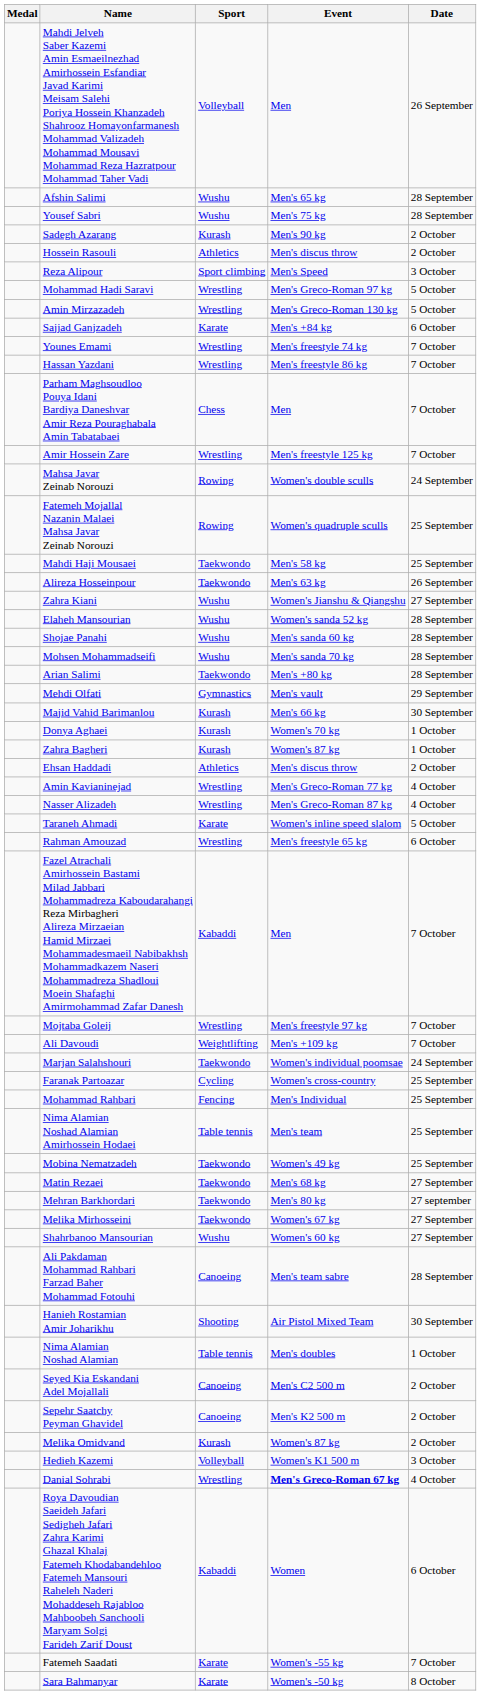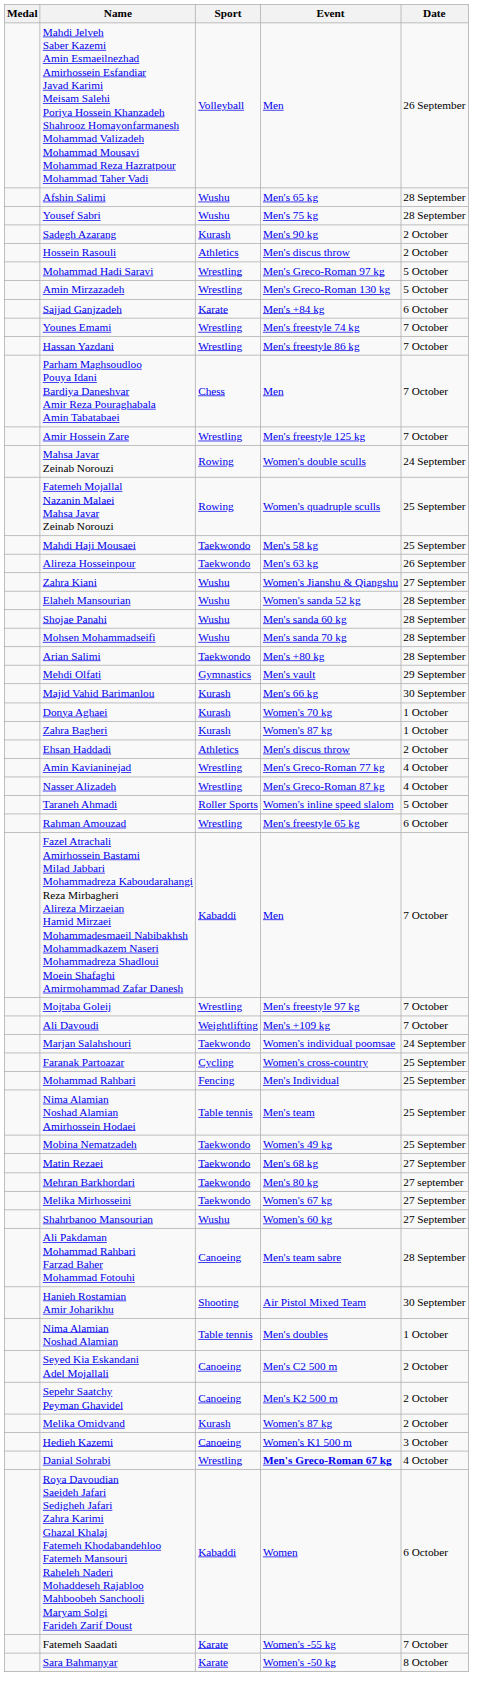 <table class="wikitable sortable"  style="font-size:95%">
 <tr>
 <th>Medal</th>
 <th>Name</th>
 <th>Sport</th>
 <th>Event</th>
 <th>Date</th>
 </tr>
 <tr>
 <td></td>
 <td><a href='#'>Mahdi Jelveh</a><br><a href='#'>Saber Kazemi</a><br><a href='#'>Amin Esmaeilnezhad</a><br><a href='#'>Amirhossein Esfandiar</a><br><a href='#'>Javad Karimi</a><br><a href='#'>Meisam Salehi</a><br><a href='#'>Poriya Hossein Khanzadeh</a><br><a href='#'>Shahrooz Homayonfarmanesh</a><br><a href='#'>Mohammad Valizadeh</a><br><a href='#'>Mohammad Mousavi</a> <br><a href='#'>Mohammad Reza Hazratpour</a><br><a href='#'>Mohammad Taher Vadi</a></td>
 <td><a href='#'>Volleyball</a></td>
 <td><a href='#'>Men</a></td>
 <td>26 September</td>
 </tr>
 <tr>
 <td></td>
 <td><a href='#'>Afshin Salimi</a></td>
 <td><a href='#'>Wushu</a></td>
 <td><a href='#'>Men's 65 kg</a></td>
 <td>28 September</td>
 </tr>
 <tr>
 <td></td>
 <td><a href='#'>Yousef Sabri</a></td>
 <td><a href='#'>Wushu</a></td>
 <td><a href='#'>Men's 75 kg</a></td>
 <td>28 September</td>
 </tr>
 <tr>
 <td></td>
 <td><a href='#'>Sadegh Azarang</a></td>
 <td><a href='#'>Kurash</a></td>
 <td><a href='#'>Men's 90 kg</a></td>
 <td>2 October</td>
 </tr>
 <tr>
 <td></td>
 <td><a href='#'>Hossein Rasouli</a></td>
 <td><a href='#'>Athletics</a></td>
 <td><a href='#'>Men's discus throw</a></td>
 <td>2 October</td>
-</tr>
-<tr>
-<td></td>
-<td><a href='#'>Reza Alipour</a></td>
-<td><a href='#'>Sport climbing</a></td>
-<td><a href='#'>Men's Speed</a></td>
-<td>3 October</td>
 </tr>
 <tr>
 <td></td>
 <td><a href='#'>Mohammad Hadi Saravi</a></td>
 <td><a href='#'>Wrestling</a></td>
 <td><a href='#'>Men's Greco-Roman 97 kg</a></td>
 <td>5 October</td>
 </tr>
 <tr>
 <td></td>
 <td><a href='#'>Amin Mirzazadeh</a></td>
 <td><a href='#'>Wrestling</a></td>
 <td><a href='#'>Men's Greco-Roman 130 kg</a></td>
 <td>5 October</td>
 </tr>
 <tr>
 <td></td>
 <td><a href='#'>Sajjad Ganjzadeh</a></td>
 <td><a href='#'>Karate</a></td>
 <td><a href='#'>Men's +84 kg</a></td>
 <td>6 October</td>
 </tr>
 <tr>
 <td></td>
 <td><a href='#'>Younes Emami</a></td>
 <td><a href='#'>Wrestling</a></td>
 <td><a href='#'>Men's freestyle 74 kg</a></td>
 <td>7 October</td>
 </tr>
 <tr>
 <td></td>
 <td><a href='#'>Hassan Yazdani</a></td>
 <td><a href='#'>Wrestling</a></td>
 <td><a href='#'>Men's freestyle 86 kg</a></td>
 <td>7 October</td>
 </tr>
 <tr>
 <td></td>
 <td><a href='#'>Parham Maghsoudloo</a><br><a href='#'>Pouya Idani</a><br><a href='#'>Bardiya Daneshvar</a><br><a href='#'>Amir Reza Pouraghabala</a><br><a href='#'>Amin Tabatabaei</a></td>
 <td><a href='#'>Chess</a></td>
 <td><a href='#'>Men</a></td>
 <td>7 October</td>
 </tr>
 <tr>
 <td></td>
 <td><a href='#'>Amir Hossein Zare</a></td>
 <td><a href='#'>Wrestling</a></td>
 <td><a href='#'>Men's freestyle 125 kg</a></td>
 <td>7 October</td>
 </tr>
 <tr>
 <td></td>
 <td><a href='#'>Mahsa Javar</a><br>Zeinab Norouzi</td>
 <td><a href='#'>Rowing</a></td>
 <td><a href='#'>Women's double sculls</a></td>
 <td>24 September</td>
 </tr>
 <tr>
 <td></td>
 <td><a href='#'>Fatemeh Mojallal</a><br><a href='#'>Nazanin Malaei</a><br><a href='#'>Mahsa Javar</a><br>Zeinab Norouzi</td>
 <td><a href='#'>Rowing</a></td>
 <td><a href='#'>Women's quadruple sculls</a></td>
 <td>25 September</td>
 </tr>
 <tr>
 <td></td>
 <td><a href='#'>Mahdi Haji Mousaei</a></td>
 <td><a href='#'>Taekwondo</a></td>
 <td><a href='#'>Men's 58 kg</a></td>
 <td>25 September</td>
 </tr>
 <tr>
 <td></td>
 <td><a href='#'>Alireza Hosseinpour</a></td>
 <td><a href='#'>Taekwondo</a></td>
 <td><a href='#'>Men's 63 kg</a></td>
 <td>26 September</td>
 </tr>
 <tr>
 <td></td>
 <td><a href='#'>Zahra Kiani</a></td>
 <td><a href='#'>Wushu</a></td>
 <td><a href='#'>Women's Jianshu & Qiangshu</a></td>
 <td>27 September</td>
 </tr>
 <tr>
 <td></td>
 <td><a href='#'>Elaheh Mansourian</a></td>
 <td><a href='#'>Wushu</a></td>
 <td><a href='#'>Women's sanda 52 kg</a></td>
 <td>28 September</td>
 </tr>
 <tr>
 <td></td>
 <td><a href='#'>Shojae Panahi</a></td>
 <td><a href='#'>Wushu</a></td>
 <td><a href='#'>Men's sanda 60 kg</a></td>
 <td>28 September</td>
 </tr>
 <tr>
 <td></td>
 <td><a href='#'>Mohsen Mohammadseifi</a></td>
 <td><a href='#'>Wushu</a></td>
 <td><a href='#'>Men's sanda 70 kg</a></td>
 <td>28 September</td>
 </tr>
 <tr>
 <td></td>
 <td><a href='#'>Arian Salimi</a></td>
 <td><a href='#'>Taekwondo</a></td>
 <td><a href='#'>Men's +80 kg</a></td>
 <td>28 September</td>
 </tr>
 <tr>
 <td></td>
 <td><a href='#'>Mehdi Olfati</a></td>
 <td><a href='#'>Gymnastics</a></td>
 <td><a href='#'>Men's vault</a></td>
 <td>29 September</td>
 </tr>
 <tr>
 <td></td>
 <td><a href='#'>Majid Vahid Barimanlou</a></td>
 <td><a href='#'>Kurash</a></td>
 <td><a href='#'>Men's 66 kg</a></td>
 <td>30 September</td>
 </tr>
 <tr>
 <td></td>
 <td><a href='#'>Donya Aghaei</a></td>
 <td><a href='#'>Kurash</a></td>
 <td><a href='#'>Women's 70 kg</a></td>
 <td>1 October</td>
 </tr>
 <tr>
 <td></td>
 <td><a href='#'>Zahra Bagheri</a></td>
 <td><a href='#'>Kurash</a></td>
 <td><a href='#'>Women's 87 kg</a></td>
 <td>1 October</td>
 </tr>
 <tr>
 <td></td>
 <td><a href='#'>Ehsan Haddadi</a></td>
 <td><a href='#'>Athletics</a></td>
 <td><a href='#'>Men's discus throw</a></td>
 <td>2 October</td>
 </tr>
 <tr>
 <td></td>
 <td><a href='#'>Amin Kavianinejad</a></td>
 <td><a href='#'>Wrestling</a></td>
 <td><a href='#'>Men's Greco-Roman 77 kg</a></td>
 <td>4 October</td>
 </tr>
 <tr>
 <td></td>
 <td><a href='#'>Nasser Alizadeh</a></td>
 <td><a href='#'>Wrestling</a></td>
 <td><a href='#'>Men's Greco-Roman 87 kg</a></td>
 <td>4 October</td>
 </tr>
 <tr>
 <td></td>
 <td><a href='#'>Taraneh Ahmadi</a></td>
-<td><a href='#'>Karate</a></td>
+<td><a href='#'>Roller Sports</a></td>
 <td><a href='#'>Women's inline speed slalom</a></td>
 <td>5 October</td>
 </tr>
 <tr>
 <td></td>
 <td><a href='#'>Rahman Amouzad</a></td>
 <td><a href='#'>Wrestling</a></td>
 <td><a href='#'>Men's freestyle 65 kg</a></td>
 <td>6 October</td>
 </tr>
 <tr>
 <td></td>
 <td><a href='#'>Fazel Atrachali</a><br><a href='#'>Amirhossein Bastami</a><br><a href='#'>Milad Jabbari</a><br><a href='#'>Mohammadreza Kaboudarahangi</a><br>Reza Mirbagheri<br><a href='#'>Alireza Mirzaeian</a><br><a href='#'>Hamid Mirzaei</a><br><a href='#'>Mohammadesmaeil Nabibakhsh</a><br><a href='#'>Mohammadkazem Naseri</a><br><a href='#'>Mohammadreza Shadloui</a><br><a href='#'>Moein Shafaghi</a><br><a href='#'>Amirmohammad Zafar Danesh</a></td>
 <td><a href='#'>Kabaddi</a></td>
 <td><a href='#'>Men</a></td>
 <td>7 October</td>
 </tr>
 <tr>
 <td></td>
 <td><a href='#'>Mojtaba Goleij</a></td>
 <td><a href='#'>Wrestling</a></td>
 <td><a href='#'>Men's freestyle 97 kg</a></td>
 <td>7 October</td>
 </tr>
 <tr>
 <td></td>
 <td><a href='#'>Ali Davoudi</a></td>
 <td><a href='#'>Weightlifting</a></td>
 <td><a href='#'>Men's +109 kg</a></td>
 <td>7 October</td>
 </tr>
 <tr>
 <td></td>
 <td><a href='#'>Marjan Salahshouri</a></td>
 <td><a href='#'>Taekwondo</a></td>
 <td><a href='#'>Women's individual poomsae</a></td>
 <td>24 September</td>
 </tr>
 <tr>
 <td></td>
 <td><a href='#'>Faranak Partoazar</a></td>
 <td><a href='#'>Cycling</a></td>
 <td><a href='#'>Women's cross-country</a></td>
 <td>25 September</td>
 </tr>
 <tr>
 <td></td>
 <td><a href='#'>Mohammad Rahbari</a></td>
 <td><a href='#'>Fencing</a></td>
 <td><a href='#'>Men's Individual</a></td>
 <td>25 September</td>
 </tr>
 <tr>
 <td></td>
 <td><a href='#'>Nima Alamian</a><br><a href='#'>Noshad Alamian</a><br><a href='#'>Amirhossein Hodaei</a></td>
 <td><a href='#'>Table tennis</a></td>
 <td><a href='#'>Men's team</a></td>
 <td>25 September</td>
 </tr>
 <tr>
 <td></td>
 <td><a href='#'>Mobina Nematzadeh</a></td>
 <td><a href='#'>Taekwondo</a></td>
 <td><a href='#'>Women's 49 kg</a></td>
 <td>25 September</td>
 </tr>
 <tr>
 <td></td>
 <td><a href='#'>Matin Rezaei</a></td>
 <td><a href='#'>Taekwondo</a></td>
 <td><a href='#'>Men's 68 kg</a></td>
 <td>27 September</td>
 </tr>
 <tr>
 <td></td>
 <td><a href='#'>Mehran Barkhordari</a></td>
 <td><a href='#'>Taekwondo</a></td>
 <td><a href='#'>Men's 80 kg</a></td>
 <td>27 september</td>
 </tr>
 <tr>
 <td></td>
 <td><a href='#'>Melika Mirhosseini</a></td>
 <td><a href='#'>Taekwondo</a></td>
 <td><a href='#'>Women's 67 kg</a></td>
 <td>27 September</td>
 </tr>
 <tr>
 <td></td>
 <td><a href='#'>Shahrbanoo Mansourian</a></td>
 <td><a href='#'>Wushu</a></td>
 <td><a href='#'>Women's 60 kg</a></td>
 <td>27 September</td>
 </tr>
 <tr>
 <td></td>
 <td><a href='#'>Ali Pakdaman</a><br><a href='#'>Mohammad Rahbari</a><br><a href='#'>Farzad Baher</a><br><a href='#'>Mohammad Fotouhi</a></td>
 <td><a href='#'>Canoeing</a></td>
 <td><a href='#'>Men's team sabre</a></td>
 <td>28 September</td>
 </tr>
 <tr>
 <td></td>
 <td><a href='#'>Hanieh Rostamian</a><br><a href='#'>Amir Joharikhu</a></td>
 <td><a href='#'>Shooting</a></td>
 <td><a href='#'>Air Pistol Mixed Team</a></td>
 <td>30 September</td>
 </tr>
 <tr>
 <td></td>
 <td><a href='#'>Nima Alamian</a><br><a href='#'>Noshad Alamian</a></td>
 <td><a href='#'>Table tennis</a></td>
 <td><a href='#'>Men's doubles</a></td>
 <td>1 October</td>
 </tr>
 <tr>
 <td></td>
 <td><a href='#'>Seyed Kia Eskandani</a><br><a href='#'>Adel Mojallali</a></td>
 <td><a href='#'>Canoeing</a></td>
 <td><a href='#'>Men's C2 500 m</a></td>
 <td>2 October</td>
 </tr>
 <tr>
 <td></td>
 <td><a href='#'>Sepehr Saatchy</a><br><a href='#'>Peyman Ghavidel</a></td>
 <td><a href='#'>Canoeing</a></td>
 <td><a href='#'>Men's K2 500 m</a></td>
 <td>2 October</td>
 </tr>
 <tr>
 <td></td>
 <td><a href='#'>Melika Omidvand</a></td>
 <td><a href='#'>Kurash</a></td>
 <td><a href='#'>Women's 87 kg</a></td>
 <td>2 October</td>
 </tr>
 <tr>
 <td></td>
 <td><a href='#'>Hedieh Kazemi</a></td>
-<td><a href='#'>Volleyball</a></td>
+<td><a href='#'>Canoeing</a></td>
 <td><a href='#'>Women's K1 500 m</a></td>
 <td>3 October</td>
 </tr>
 <tr>
 <td></td>
 <td><a href='#'>Danial Sohrabi</a></td>
 <td><a href='#'>Wrestling</a></td>
 <td><strong><a href='#'>Men's Greco-Roman 67 kg</a></strong></td>
 <td>4 October</td>
 </tr>
 <tr>
 <td></td>
 <td><a href='#'>Roya Davoudian</a><br><a href='#'>Saeideh Jafari</a><br><a href='#'>Sedigheh Jafari</a><br><a href='#'>Zahra Karimi</a><br><a href='#'>Ghazal Khalaj</a><br><a href='#'>Fatemeh Khodabandehloo</a><br><a href='#'>Fatemeh Mansouri</a><br><a href='#'>Raheleh Naderi</a><br><a href='#'>Mohaddeseh Rajabloo</a><br><a href='#'>Mahboobeh Sanchooli</a><br><a href='#'>Maryam Solgi</a><br><a href='#'>Farideh Zarif Doust</a></td>
 <td><a href='#'>Kabaddi</a></td>
 <td><a href='#'>Women</a></td>
 <td>6 October</td>
 </tr>
 <tr>
 <td></td>
 <td>Fatemeh Saadati</td>
 <td><a href='#'>Karate</a></td>
 <td><a href='#'>Women's -55 kg</a></td>
 <td>7 October</td>
 </tr>
 <tr>
 <td></td>
 <td><a href='#'>Sara Bahmanyar</a></td>
 <td><a href='#'>Karate</a></td>
 <td><a href='#'>Women's -50 kg</a></td>
 <td>8 October</td>
 </tr>
 </table>
